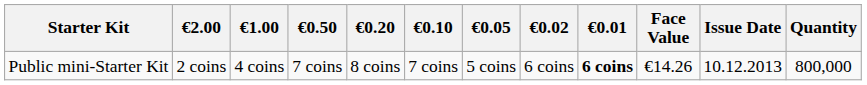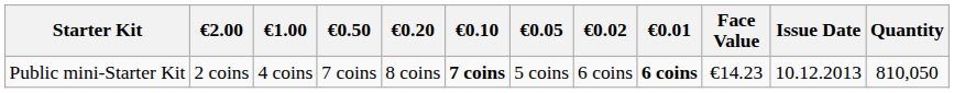 <table class="wikitable">
 <tr>
 <th>Starter Kit</th>
 <th>€2.00</th>
 <th>€1.00</th>
 <th>€0.50</th>
 <th>€0.20</th>
 <th>€0.10</th>
 <th>€0.05</th>
 <th>€0.02</th>
 <th>€0.01</th>
 <th>Face Value</th>
 <th>Issue Date</th>
 <th>Quantity</th>
 </tr>
 <tr>
 <td align=left>Public mini-Starter Kit</td>
 <td align=center>2 coins</td>
 <td align=center>4 coins</td>
 <td align=center>7 coins</td>
 <td align=center>8 coins</td>
-<td align=center>7 coins</td>
+<td align=center><strong>7 coins</strong></td>
 <td align=center>5 coins</td>
 <td align=center>6 coins</td>
 <td align=center><strong>6 coins</strong></td>
-<td style="text-align:center; width:50px;">€14.26</td>
+<td style="text-align:center; width:50px;">€14.23</td>
 <td style="text-align:center; width:50px;">10.12.2013</td>
-<td style="text-align:center; width:50px;">800,000</td>
+<td style="text-align:center; width:50px;">810,050</td>
 </tr>
 </table>
